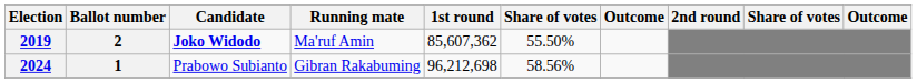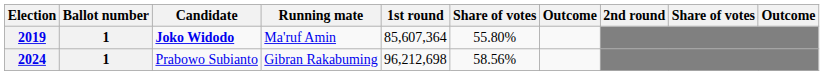 <table class="wikitable">
 <tr>
 <th>Election</th>
 <th>Ballot number</th>
 <th>Candidate</th>
 <th>Running mate</th>
 <th>1st round<br></th>
 <th>Share of votes</th>
 <th>Outcome</th>
 <th>2nd round<br></th>
 <th>Share of votes</th>
 <th>Outcome</th>
 </tr>
 <tr>
 <th><a href='#'>2019</a></th>
-<th>2</th>
+<th>1</th>
 <td><strong><a href='#'>Joko Widodo</a></strong></td>
 <td><a href='#'>Ma'ruf Amin</a></td>
-<td>85,607,362</td>
-<td align=center>55.50%</td>
+<td>85,607,364</td>
+<td align=center>55.80%</td>
 <td></td>
 <td colspan="3" bgcolor="grey"></td>
 </tr>
 <tr>
 <th><a href='#'>2024</a></th>
 <th>1</th>
 <td><a href='#'>Prabowo Subianto</a></td>
 <td><a href='#'>Gibran Rakabuming</a></td>
 <td>96,212,698</td>
 <td align=center>58.56%</td>
 <td></td>
 <td colspan="3" bgcolor="grey"></td>
 </tr>
 </table>
